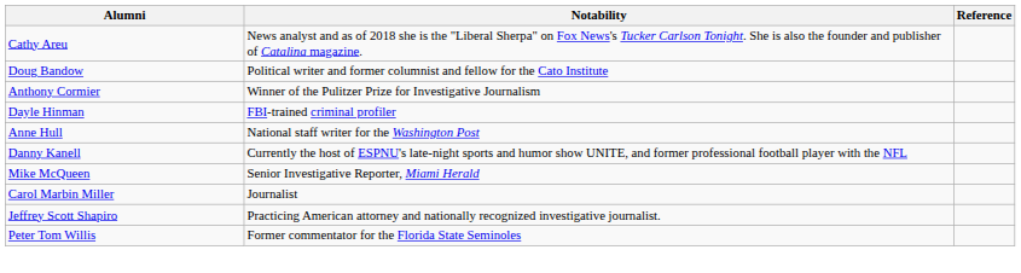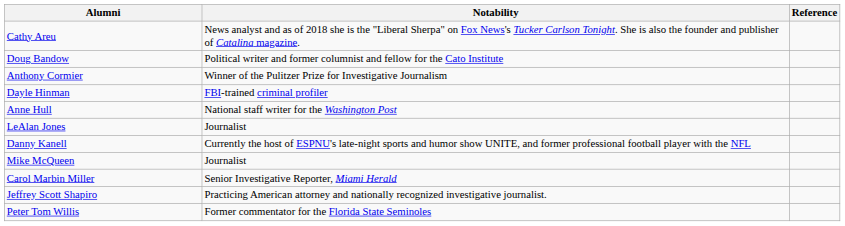 <table class="wikitable vertical-align-top">
 <tr>
 <th style="width:25%;">Alumni</th>
 <th style="width:75%;">Notability</th>
 <th style="width:*;" class="unsortable">Reference</th>
 </tr>
 <tr>
 <td><a href='#'>Cathy Areu</a></td>
 <td>News analyst and as of 2018 she is the "Liberal Sherpa" on <a href='#'>Fox News</a>'s <em><a href='#'>Tucker Carlson Tonight</a></em>. She is also the founder and publisher of <a href='#'><em>Catalina</em> magazine</a>.</td>
 <td></td>
 </tr>
 <tr>
 <td><a href='#'>Doug Bandow</a></td>
 <td>Political writer and former columnist and fellow for the <a href='#'>Cato Institute</a></td>
 <td></td>
 </tr>
 <tr>
 <td><a href='#'>Anthony Cormier</a></td>
 <td>Winner of the Pulitzer Prize for Investigative Journalism</td>
 <td></td>
 </tr>
 <tr>
 <td><a href='#'>Dayle Hinman</a></td>
 <td><a href='#'>FBI</a>-trained <a href='#'>criminal profiler</a></td>
 <td></td>
 </tr>
 <tr>
 <td><a href='#'>Anne Hull</a></td>
 <td>National staff writer for the <em><a href='#'>Washington Post</a></em></td>
 <td></td>
 </tr>
 <tr>
+<td><a href='#'>LeAlan Jones</a></td>
+<td>Journalist</td>
+<td></td>
+</tr>
+<tr>
 <td><a href='#'>Danny Kanell</a></td>
 <td>Currently the host of <a href='#'>ESPNU</a>'s late-night sports and humor show UNITE, and former professional football player with the <a href='#'>NFL</a></td>
 <td></td>
 </tr>
 <tr>
 <td><a href='#'>Mike McQueen</a></td>
-<td>Senior Investigative Reporter, <em><a href='#'>Miami Herald</a></em></td>
+<td>Journalist</td>
 <td></td>
 </tr>
 <tr>
 <td><a href='#'>Carol Marbin Miller</a></td>
-<td>Journalist</td>
+<td>Senior Investigative Reporter, <em><a href='#'>Miami Herald</a></em></td>
 <td></td>
 </tr>
 <tr>
 <td><a href='#'>Jeffrey Scott Shapiro</a></td>
 <td>Practicing American attorney and nationally recognized investigative journalist.</td>
 <td></td>
 </tr>
 <tr>
 <td><a href='#'>Peter Tom Willis</a></td>
 <td>Former commentator for the <a href='#'>Florida State Seminoles</a></td>
 <td></td>
 </tr>
 </table>
